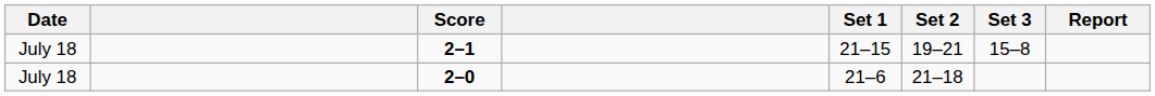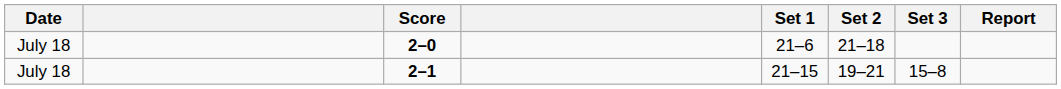 <table class="wikitable" style="text-align: center; font-size:90% ">
 <tr>
 <th width="60">Date</th>
 <th align="right" width="250"></th>
 <th width="60">Score</th>
 <th align="left" width="250"></th>
 <th width="50">Set 1</th>
 <th width="50">Set 2</th>
 <th width="50">Set 3</th>
 <th width="75">Report</th>
 </tr>
 <tr>
 <td>July 18</td>
 <td align=left><strong></strong></td>
+<td align=center><strong>2–0</strong></td>
+<td align=left></td>
+<td>21–6</td>
+<td>21–18</td>
+<td></td>
+<td></td>
+</tr>
+<tr>
+<td>July 18</td>
+<td align=left><strong></strong></td>
 <td align=center><strong>2–1</strong></td>
 <td align=left></td>
 <td>21–15</td>
 <td>19–21</td>
 <td>15–8</td>
 <td></td>
 </tr>
-<tr>
-<td>July 18</td>
-<td align=left><strong></strong></td>
-<td align=center><strong>2–0</strong></td>
-<td align=left></td>
-<td>21–6</td>
-<td>21–18</td>
-<td></td>
-<td></td>
-</tr>
 </table>
